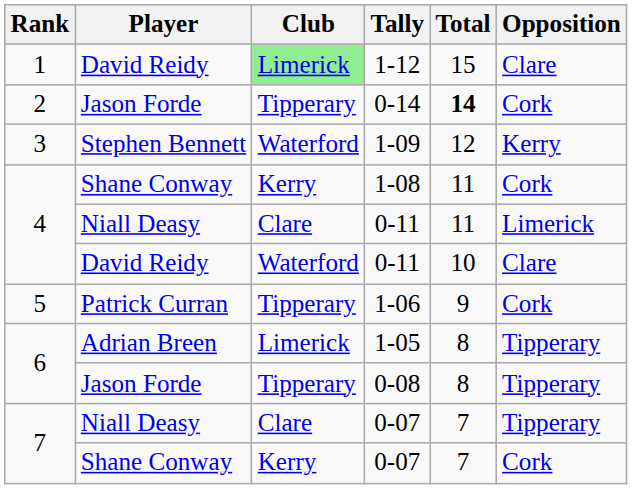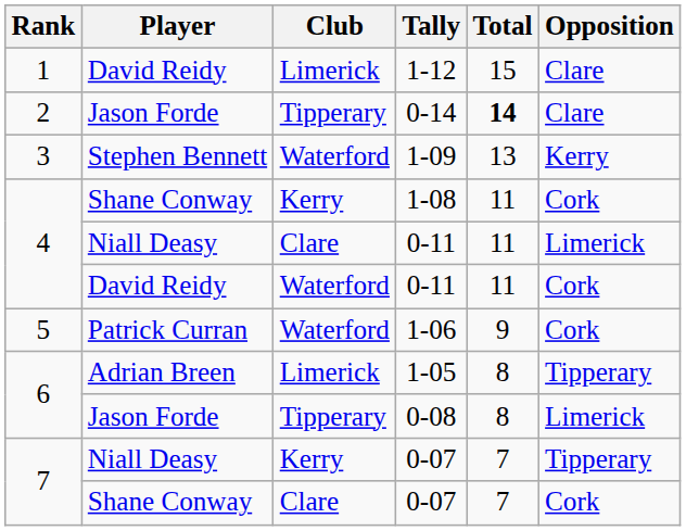 <table class="wikitable">
 <tr>
 <th>Rank</th>
 <th>Player</th>
 <th>Club</th>
 <th>Tally</th>
 <th>Total</th>
 <th>Opposition</th>
 </tr>
 <tr>
 <td rowspan="1" style="text-align:center;">1</td>
 <td><a href='#'>David Reidy</a></td>
-<td style="background: lightgreen;"><a href='#'>Limerick</a></td>
+<td><a href='#'>Limerick</a></td>
 <td align=center>1-12</td>
 <td align=center>15</td>
 <td><a href='#'>Clare</a></td>
 </tr>
 <tr>
 <td rowspan="1" style="text-align:center;">2</td>
 <td><a href='#'>Jason Forde</a></td>
 <td><a href='#'>Tipperary</a></td>
 <td align=center>0-14</td>
 <td align=center><strong>14</strong></td>
-<td><a href='#'>Cork</a></td>
+<td><a href='#'>Clare</a></td>
 </tr>
 <tr>
 <td rowspan="1" style="text-align:center;">3</td>
 <td><a href='#'>Stephen Bennett</a></td>
 <td><a href='#'>Waterford</a></td>
 <td align=center>1-09</td>
-<td align=center>12</td>
+<td align=center>13</td>
 <td><a href='#'>Kerry</a></td>
 </tr>
 <tr>
 <td rowspan="3" style="text-align:center;">4</td>
 <td><a href='#'>Shane Conway</a></td>
 <td><a href='#'>Kerry</a></td>
 <td align=center>1-08</td>
 <td align=center>11</td>
 <td><a href='#'>Cork</a></td>
 </tr>
 <tr>
 <td><a href='#'>Niall Deasy</a></td>
 <td><a href='#'>Clare</a></td>
 <td align=center>0-11</td>
 <td align=center>11</td>
 <td><a href='#'>Limerick</a></td>
 </tr>
 <tr>
 <td><a href='#'>David Reidy</a></td>
 <td><a href='#'>Waterford</a></td>
 <td align=center>0-11</td>
-<td align=center>10</td>
-<td><a href='#'>Clare</a></td>
+<td align=center>11</td>
+<td><a href='#'>Cork</a></td>
 </tr>
 <tr>
 <td rowspan="1" style="text-align:center;">5</td>
 <td><a href='#'>Patrick Curran</a></td>
-<td><a href='#'>Tipperary</a></td>
+<td><a href='#'>Waterford</a></td>
 <td align=center>1-06</td>
 <td align=center>9</td>
 <td><a href='#'>Cork</a></td>
 </tr>
 <tr>
 <td rowspan="2" style="text-align:center;">6</td>
 <td><a href='#'>Adrian Breen</a></td>
 <td><a href='#'>Limerick</a></td>
 <td align=center>1-05</td>
 <td align=center>8</td>
 <td><a href='#'>Tipperary</a></td>
 </tr>
 <tr>
 <td><a href='#'>Jason Forde</a></td>
 <td><a href='#'>Tipperary</a></td>
 <td align=center>0-08</td>
 <td align=center>8</td>
-<td><a href='#'>Tipperary</a></td>
+<td><a href='#'>Limerick</a></td>
 </tr>
 <tr>
 <td rowspan="2" style="text-align:center;">7</td>
 <td><a href='#'>Niall Deasy</a></td>
-<td><a href='#'>Clare</a></td>
+<td><a href='#'>Kerry</a></td>
 <td align=center>0-07</td>
 <td align=center>7</td>
 <td><a href='#'>Tipperary</a></td>
 </tr>
 <tr>
 <td><a href='#'>Shane Conway</a></td>
-<td><a href='#'>Kerry</a></td>
+<td><a href='#'>Clare</a></td>
 <td align=center>0-07</td>
 <td align=center>7</td>
 <td><a href='#'>Cork</a></td>
 </tr>
 </table>
